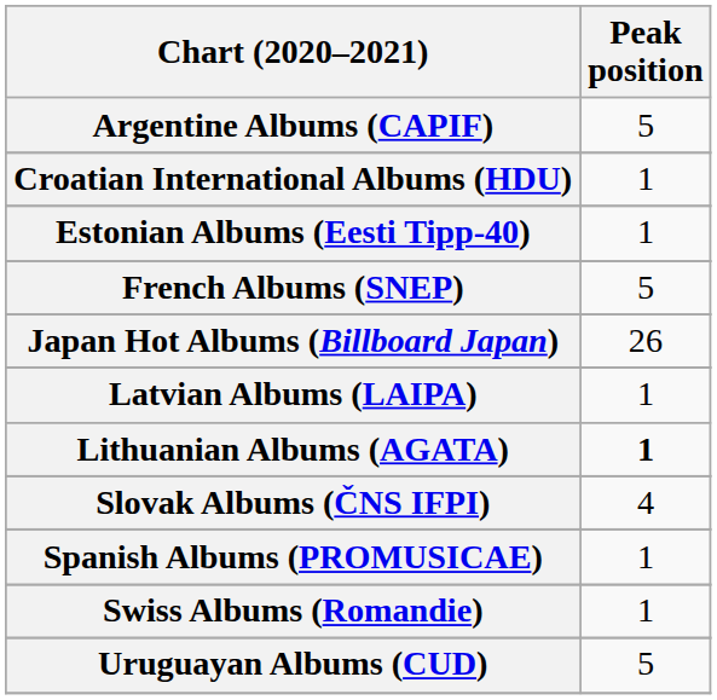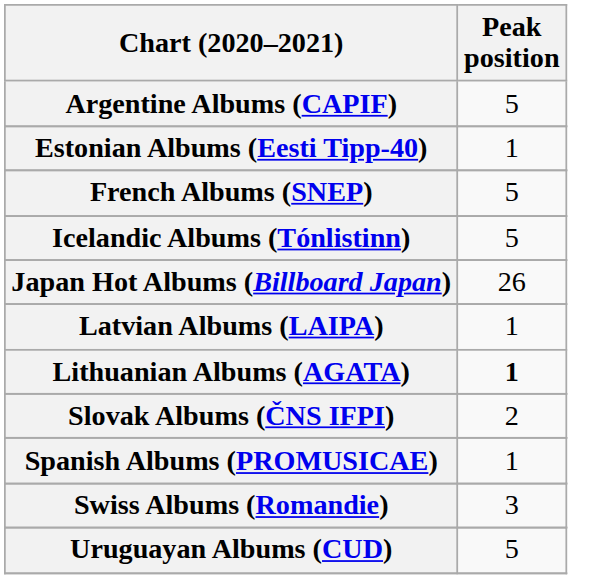 <table class="wikitable sortable plainrowheaders" style="text-align:center">
 <tr>
 <th scope="col">Chart (2020–2021)</th>
 <th scope="col">Peak<br>position</th>
 </tr>
 <tr>
 <th scope="row">Argentine Albums (<a href='#'>CAPIF</a>)</th>
 <td>5</td>
 </tr>
 <tr>
 </tr>
 <tr>
 </tr>
 <tr>
 </tr>
 <tr>
 </tr>
 <tr>
-</tr>
-<tr>
-<th scope="row">Croatian International Albums (<a href='#'>HDU</a>)</th>
-<td>1</td>
 </tr>
 <tr>
 </tr>
 <tr>
 </tr>
 <tr>
 </tr>
 <tr>
 <th scope="row">Estonian Albums (<a href='#'>Eesti Tipp-40</a>)</th>
 <td>1</td>
 </tr>
 <tr>
 </tr>
 <tr>
 <th scope="row">French Albums (<a href='#'>SNEP</a>)</th>
 <td>5</td>
 </tr>
 <tr>
 </tr>
 <tr>
 </tr>
 <tr>
+</tr>
+<tr>
+<th scope="row">Icelandic Albums (<a href='#'>Tónlistinn</a>)</th>
+<td>5</td>
 </tr>
 <tr>
 </tr>
 <tr>
 </tr>
 <tr>
 <th scope="row">Japan Hot Albums (<em><a href='#'>Billboard Japan</a></em>)</th>
 <td>26</td>
 </tr>
 <tr>
 </tr>
 <tr>
 <th scope="row">Latvian Albums (<a href='#'>LAIPA</a>)</th>
 <td>1</td>
 </tr>
 <tr>
 <th scope="row">Lithuanian Albums (<a href='#'>AGATA</a>)</th>
 <td><strong>1</strong></td>
 </tr>
 <tr>
 </tr>
 <tr>
 </tr>
 <tr>
 </tr>
 <tr>
 </tr>
 <tr>
 </tr>
 <tr>
 <th scope="row">Slovak Albums (<a href='#'>ČNS IFPI</a>)</th>
-<td>4</td>
+<td>2</td>
 </tr>
 <tr>
 </tr>
 <tr>
 <th scope="row">Spanish Albums (<a href='#'>PROMUSICAE</a>)</th>
 <td>1</td>
 </tr>
 <tr>
 </tr>
 <tr>
 </tr>
 <tr>
 <th scope="row">Swiss Albums (<a href='#'>Romandie</a>)</th>
-<td>1</td>
+<td>3</td>
 </tr>
 <tr>
 </tr>
 <tr>
 <th scope="row">Uruguayan Albums (<a href='#'>CUD</a>)</th>
 <td>5</td>
 </tr>
 <tr>
 </tr>
 </table>
